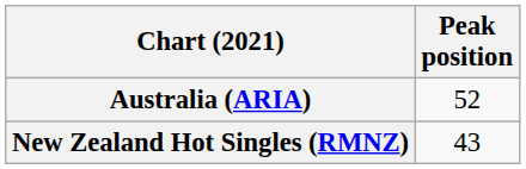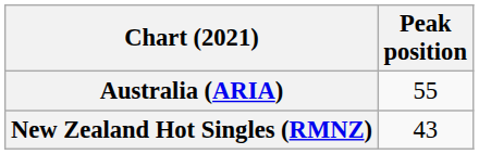 <table class="wikitable sortable plainrowheaders" style="text-align:center">
 <tr>
 <th scope="col">Chart (2021)</th>
 <th scope="col">Peak<br>position</th>
 </tr>
 <tr>
 <th scope="row">Australia (<a href='#'>ARIA</a>)</th>
-<td>52</td>
+<td>55</td>
 </tr>
 <tr>
 <th scope="row">New Zealand Hot Singles (<a href='#'>RMNZ</a>)</th>
 <td>43</td>
 </tr>
 </table>
